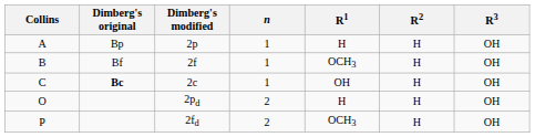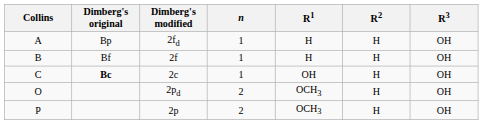 <table class="wikitable">
 <tr>
 <th style="width: 100px; text-align: center;">Collins</th>
 <th style="width: 100px; text-align: center;">Dimberg's original</th>
 <th style="width: 100px; text-align: center;">Dimberg's modified</th>
 <th style="width: 100px; text-align: center;"><em>n</em></th>
 <th style="width: 100px; text-align: center;">R<sup>1</sup></th>
 <th style="width: 100px; text-align: center;">R<sup>2</sup></th>
 <th style="width: 100px; text-align: center;">R<sup>3</sup></th>
 </tr>
 <tr>
 <td style="width: 100px; text-align: center;">A</td>
 <td style="width: 100px; text-align: center;">Bp</td>
-<td style="width: 100px; text-align: center;">2p</td>
+<td style="width: 100px; text-align: center;">2f<sub>d</sub></td>
 <td style="width: 100px; text-align: center;">1</td>
 <td style="width: 100px; text-align: center;">H</td>
 <td style="width: 100px; text-align: center;">H</td>
 <td style="width: 100px; text-align: center;">OH</td>
 </tr>
 <tr>
 <td style="width: 100px; text-align: center;">B</td>
 <td style="width: 100px; text-align: center;">Bf</td>
 <td style="width: 100px; text-align: center;">2f</td>
 <td style="width: 100px; text-align: center;">1</td>
-<td style="width: 100px; text-align: center;">OCH<sub>3</sub></td>
+<td style="width: 100px; text-align: center;">H</td>
 <td style="width: 100px; text-align: center;">H</td>
 <td style="width: 100px; text-align: center;">OH</td>
 </tr>
 <tr>
 <td style="width: 100px; text-align: center;">C</td>
 <td style="width: 100px; text-align: center;"><strong>Bc</strong></td>
 <td style="width: 100px; text-align: center;">2c</td>
 <td style="width: 100px; text-align: center;">1</td>
 <td style="width: 100px; text-align: center;">OH</td>
 <td style="width: 100px; text-align: center;">H</td>
 <td style="width: 100px; text-align: center;">OH</td>
 </tr>
 <tr>
 <td style="width: 100px; text-align: center;">O</td>
 <td style="width: 100px; text-align: center;"></td>
 <td style="width: 100px; text-align: center;">2p<sub>d</sub></td>
 <td style="width: 100px; text-align: center;">2</td>
-<td style="width: 100px; text-align: center;">H</td>
+<td style="width: 100px; text-align: center;">OCH<sub>3</sub></td>
 <td style="width: 100px; text-align: center;">H</td>
 <td style="width: 100px; text-align: center;">OH</td>
 </tr>
 <tr>
 <td style="width: 100px; text-align: center;">P</td>
 <td style="width: 100px; text-align: center;"></td>
-<td style="width: 100px; text-align: center;">2f<sub>d</sub></td>
+<td style="width: 100px; text-align: center;">2p</td>
 <td style="width: 100px; text-align: center;">2</td>
 <td style="width: 100px; text-align: center;">OCH<sub>3</sub></td>
 <td style="width: 100px; text-align: center;">H</td>
 <td style="width: 100px; text-align: center;">OH</td>
 </tr>
 </table>
